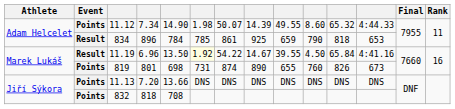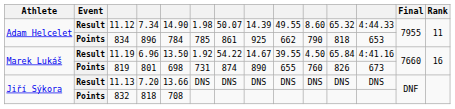 <table class="wikitable" style="font-size:90%">
 <tr>
 <th>Athlete</th>
 <th>Event</th>
 <th></th>
 <th></th>
 <th></th>
 <th></th>
 <th></th>
 <th></th>
 <th></th>
 <th></th>
 <th></th>
 <th></th>
 <th>Final</th>
 <th>Rank</th>
 </tr>
 <tr align=center>
 <td rowspan=2 align=left><a href='#'>Adam Helcelet</a></td>
-<th style="font-size:95%">Points</th>
+<th style="font-size:95%">Result</th>
 <td>11.12</td>
 <td>7.34</td>
 <td>14.90</td>
 <td>1.98</td>
 <td>50.07</td>
 <td>14.39</td>
 <td>49.55</td>
 <td>8.60</td>
 <td>65.32</td>
 <td>4:44.33</td>
 <td rowspan=2>7955</td>
 <td rowspan=2>11</td>
 </tr>
 <tr align=center>
-<th style="font-size:95%">Result</th>
+<th style="font-size:95%">Points</th>
 <td>834</td>
 <td>896</td>
 <td>784</td>
 <td>785</td>
 <td>861</td>
 <td>925</td>
-<td>659</td>
+<td>662</td>
 <td>790</td>
 <td>818</td>
 <td>653</td>
 </tr>
 <tr align=center>
 <td rowspan=2 align=left><a href='#'>Marek Lukáš</a></td>
 <th style="font-size:95%">Result</th>
 <td>11.19</td>
 <td>6.96</td>
 <td>13.50</td>
-<td style="background: lightyellow;">1.92</td>
+<td>1.92</td>
 <td>54.22</td>
 <td>14.67</td>
 <td>39.55</td>
 <td>4.50</td>
 <td>65.84</td>
 <td>4:41.16</td>
 <td rowspan=2>7660</td>
 <td rowspan=2>16</td>
 </tr>
 <tr align=center>
 <th style="font-size:95%">Points</th>
 <td>819</td>
 <td>801</td>
 <td>698</td>
 <td>731</td>
 <td>874</td>
 <td>890</td>
 <td>655</td>
 <td>760</td>
 <td>826</td>
 <td>673</td>
 </tr>
 <tr align=center>
 <td rowspan=2 align=left><a href='#'>Jiří Sýkora</a></td>
-<th style="font-size:95%">Points</th>
+<th style="font-size:95%">Result</th>
 <td>11.13</td>
 <td>7.20</td>
 <td>13.66</td>
 <td>DNS</td>
 <td>DNS</td>
 <td>DNS</td>
 <td>DNS</td>
 <td>DNS</td>
 <td>DNS</td>
 <td>DNS</td>
 <td rowspan=2>DNF</td>
 <td rowspan=2></td>
 </tr>
 <tr align=center>
 <th style="font-size:95%">Points</th>
 <td>832</td>
 <td>818</td>
 <td>708</td>
 <td></td>
 <td></td>
 <td></td>
 <td></td>
 <td></td>
 <td></td>
 <td></td>
 </tr>
 </table>
